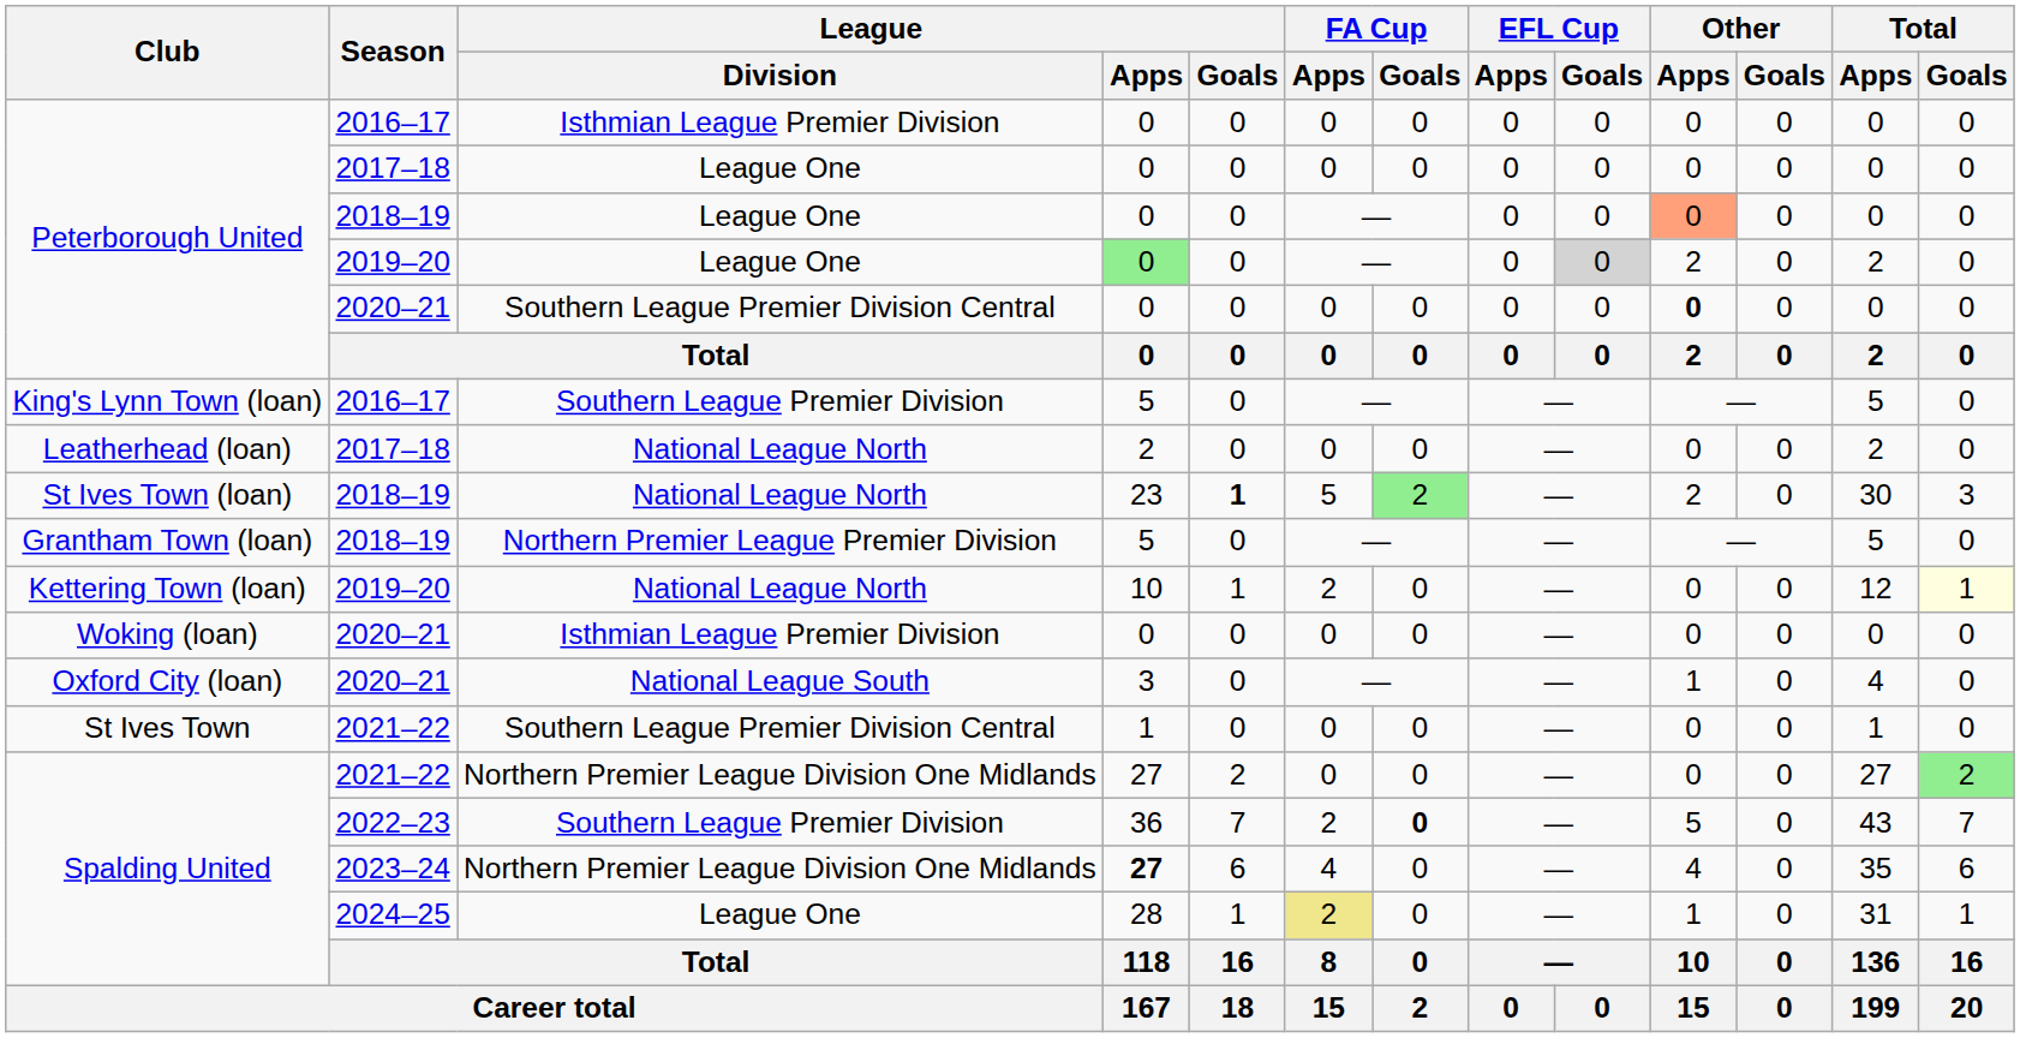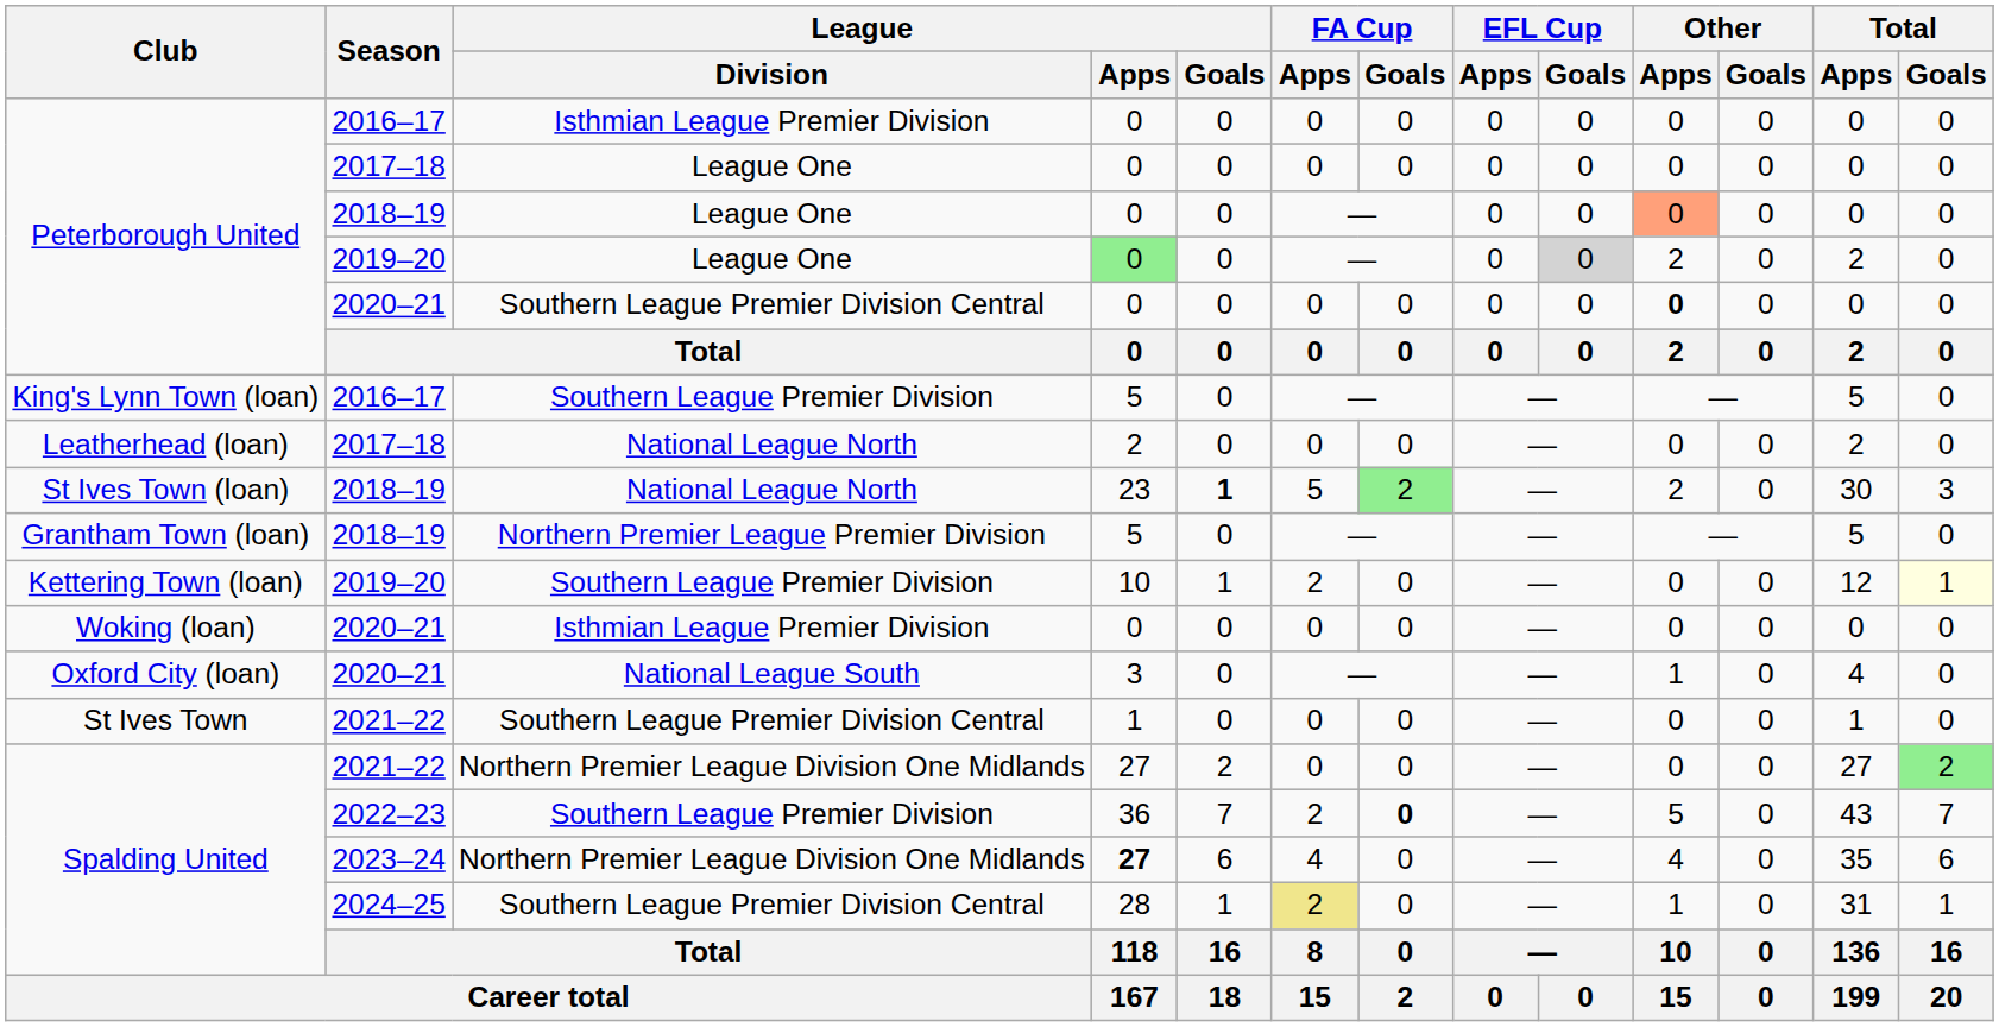 <table class="wikitable" style="text-align:center">
 <tr>
 <th rowspan="2">Club</th>
 <th rowspan="2">Season</th>
 <th colspan="3">League</th>
 <th colspan="2"><a href='#'>FA Cup</a></th>
 <th colspan="2"><a href='#'>EFL Cup</a></th>
 <th colspan="2">Other</th>
 <th colspan="2">Total</th>
 </tr>
 <tr>
 <th>Division</th>
 <th>Apps</th>
 <th>Goals</th>
 <th>Apps</th>
 <th>Goals</th>
 <th>Apps</th>
 <th>Goals</th>
 <th>Apps</th>
 <th>Goals</th>
 <th>Apps</th>
 <th>Goals</th>
 </tr>
 <tr>
 <td rowspan="6"><a href='#'>Peterborough United</a></td>
 <td><a href='#'>2016–17</a></td>
 <td><a href='#'>Isthmian League</a> Premier Division</td>
 <td>0</td>
 <td>0</td>
 <td>0</td>
 <td>0</td>
 <td>0</td>
 <td>0</td>
 <td>0</td>
 <td>0</td>
 <td>0</td>
 <td>0</td>
 </tr>
 <tr>
 <td><a href='#'>2017–18</a></td>
 <td>League One</td>
 <td>0</td>
 <td>0</td>
 <td>0</td>
 <td>0</td>
 <td>0</td>
 <td>0</td>
 <td>0</td>
 <td>0</td>
 <td>0</td>
 <td>0</td>
 </tr>
 <tr>
 <td><a href='#'>2018–19</a></td>
 <td>League One</td>
 <td>0</td>
 <td>0</td>
 <td colspan="2">—</td>
 <td>0</td>
 <td>0</td>
 <td style="background: lightsalmon;">0</td>
 <td>0</td>
 <td>0</td>
 <td>0</td>
 </tr>
 <tr>
 <td><a href='#'>2019–20</a></td>
 <td>League One</td>
 <td style="background: lightgreen;">0</td>
 <td>0</td>
 <td colspan="2">—</td>
 <td>0</td>
 <td style="background: lightgrey;">0</td>
 <td>2</td>
 <td>0</td>
 <td>2</td>
 <td>0</td>
 </tr>
 <tr>
 <td><a href='#'>2020–21</a></td>
 <td>Southern League Premier Division Central</td>
 <td>0</td>
 <td>0</td>
 <td>0</td>
 <td>0</td>
 <td>0</td>
 <td>0</td>
 <td><strong>0</strong></td>
 <td>0</td>
 <td>0</td>
 <td>0</td>
 </tr>
 <tr>
 <th colspan=2>Total</th>
 <th>0</th>
 <th>0</th>
 <th>0</th>
 <th>0</th>
 <th>0</th>
 <th>0</th>
 <th>2</th>
 <th>0</th>
 <th>2</th>
 <th>0</th>
 </tr>
 <tr>
 <td><a href='#'>King's Lynn Town</a> (loan)</td>
 <td><a href='#'>2016–17</a></td>
 <td><a href='#'>Southern League</a> Premier Division</td>
 <td>5</td>
 <td>0</td>
 <td colspan="2">—</td>
 <td colspan="2">—</td>
 <td colspan="2">—</td>
 <td>5</td>
 <td>0</td>
 </tr>
 <tr>
 <td><a href='#'>Leatherhead</a> (loan)</td>
 <td><a href='#'>2017–18</a></td>
 <td><a href='#'>National League North</a></td>
 <td>2</td>
 <td>0</td>
 <td>0</td>
 <td>0</td>
 <td colspan="2">—</td>
 <td>0</td>
 <td>0</td>
 <td>2</td>
 <td>0</td>
 </tr>
 <tr>
 <td><a href='#'>St Ives Town</a> (loan)</td>
 <td><a href='#'>2018–19</a></td>
 <td><a href='#'>National League North</a></td>
 <td>23</td>
 <td><strong>1</strong></td>
 <td>5</td>
 <td style="background: lightgreen;">2</td>
 <td colspan="2">—</td>
 <td>2</td>
 <td>0</td>
 <td>30</td>
 <td>3</td>
 </tr>
 <tr>
 <td><a href='#'>Grantham Town</a> (loan)</td>
 <td><a href='#'>2018–19</a></td>
 <td><a href='#'>Northern Premier League</a> Premier Division</td>
 <td>5</td>
 <td>0</td>
 <td colspan="2">—</td>
 <td colspan="2">—</td>
 <td colspan="2">—</td>
 <td>5</td>
 <td>0</td>
 </tr>
 <tr>
 <td><a href='#'>Kettering Town</a> (loan)</td>
 <td><a href='#'>2019–20</a></td>
-<td><a href='#'>National League North</a></td>
+<td><a href='#'>Southern League</a> Premier Division</td>
 <td>10</td>
 <td>1</td>
 <td>2</td>
 <td>0</td>
 <td colspan="2">—</td>
 <td>0</td>
 <td>0</td>
 <td>12</td>
 <td style="background: lightyellow;">1</td>
 </tr>
 <tr>
 <td><a href='#'>Woking</a> (loan)</td>
 <td><a href='#'>2020–21</a></td>
 <td><a href='#'>Isthmian League</a> Premier Division</td>
 <td>0</td>
 <td>0</td>
 <td>0</td>
 <td>0</td>
 <td colspan="2">—</td>
 <td>0</td>
 <td>0</td>
 <td>0</td>
 <td>0</td>
 </tr>
 <tr>
 <td><a href='#'>Oxford City</a> (loan)</td>
 <td><a href='#'>2020–21</a></td>
 <td><a href='#'>National League South</a></td>
 <td>3</td>
 <td>0</td>
 <td colspan="2">—</td>
 <td colspan="2">—</td>
 <td>1</td>
 <td>0</td>
 <td>4</td>
 <td>0</td>
 </tr>
 <tr>
 <td>St Ives Town</td>
 <td><a href='#'>2021–22</a></td>
 <td>Southern League Premier Division Central</td>
 <td>1</td>
 <td>0</td>
 <td>0</td>
 <td>0</td>
 <td colspan="2">—</td>
 <td>0</td>
 <td>0</td>
 <td>1</td>
 <td>0</td>
 </tr>
 <tr>
 <td rowspan="5"><a href='#'>Spalding United</a></td>
 <td><a href='#'>2021–22</a></td>
 <td>Northern Premier League Division One Midlands</td>
 <td>27</td>
 <td>2</td>
 <td>0</td>
 <td>0</td>
 <td colspan="2">—</td>
 <td>0</td>
 <td>0</td>
 <td>27</td>
 <td style="background: lightgreen;">2</td>
 </tr>
 <tr>
 <td><a href='#'>2022–23</a></td>
 <td><a href='#'>Southern League</a> Premier Division</td>
 <td>36</td>
 <td>7</td>
 <td>2</td>
 <td><strong>0</strong></td>
 <td colspan="2">—</td>
 <td>5</td>
 <td>0</td>
 <td>43</td>
 <td>7</td>
 </tr>
 <tr>
 <td><a href='#'>2023–24</a></td>
 <td>Northern Premier League Division One Midlands</td>
 <td><strong>27</strong></td>
 <td>6</td>
 <td>4</td>
 <td>0</td>
 <td colspan="2">—</td>
 <td>4</td>
 <td>0</td>
 <td>35</td>
 <td>6</td>
 </tr>
 <tr>
 <td><a href='#'>2024–25</a></td>
-<td>League One</td>
+<td>Southern League Premier Division Central</td>
 <td>28</td>
 <td>1</td>
 <td style="background: khaki;">2</td>
 <td>0</td>
 <td colspan="2">—</td>
 <td>1</td>
 <td>0</td>
 <td>31</td>
 <td>1</td>
 </tr>
 <tr>
 <th colspan=2>Total</th>
 <th>118</th>
 <th>16</th>
 <th>8</th>
 <th>0</th>
 <th colspan="2">—</th>
 <th>10</th>
 <th>0</th>
 <th>136</th>
 <th>16</th>
 </tr>
 <tr>
 <th colspan=3>Career total</th>
 <th>167</th>
 <th>18</th>
 <th>15</th>
 <th>2</th>
 <th>0</th>
 <th>0</th>
 <th>15</th>
 <th>0</th>
 <th>199</th>
 <th>20</th>
 </tr>
 </table>
